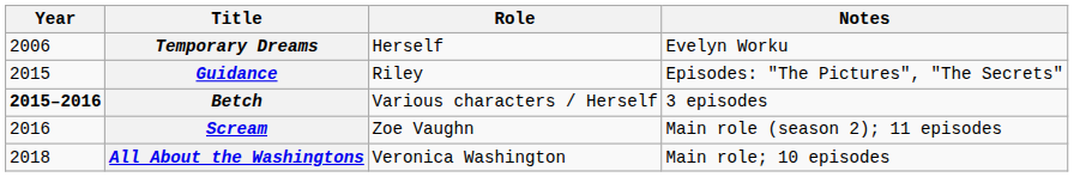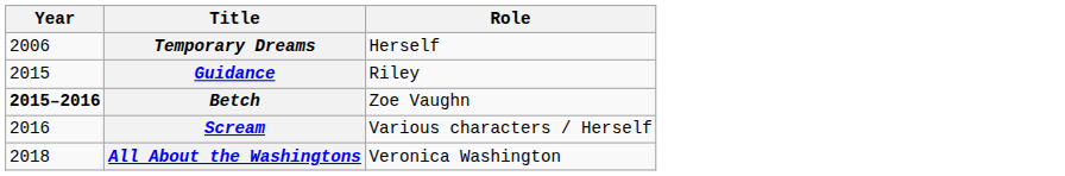 <table class="wikitable plainrowheaders sortable">
 <tr>
 <th scope="col">Year</th>
 <th scope="col">Title</th>
 <th scope="col">Role</th>
-<th scope="col" class="unsortable">Notes</th>
 </tr>
 <tr>
 <td>2006</td>
 <th scope="row"><em>Temporary Dreams</em></th>
 <td>Herself</td>
-<td>Evelyn Worku</td>
 </tr>
 <tr>
 <td>2015</td>
 <th scope="row"><em><a href='#'>Guidance</a></em></th>
 <td>Riley</td>
-<td>Episodes: "The Pictures", "The Secrets"</td>
 </tr>
 <tr>
 <td><strong>2015–2016</strong></td>
 <th scope="row"><em>Betch</em></th>
-<td>Various characters / Herself</td>
-<td>3 episodes</td>
+<td>Zoe Vaughn</td>
 </tr>
 <tr>
 <td>2016</td>
 <th scope="row"><em><a href='#'>Scream</a></em></th>
-<td>Zoe Vaughn</td>
-<td>Main role (season 2); 11 episodes</td>
+<td>Various characters / Herself</td>
 </tr>
 <tr>
 <td>2018</td>
 <th scope="row"><em><a href='#'>All About the Washingtons</a></em></th>
 <td>Veronica Washington</td>
-<td>Main role; 10 episodes</td>
 </tr>
 </table>
